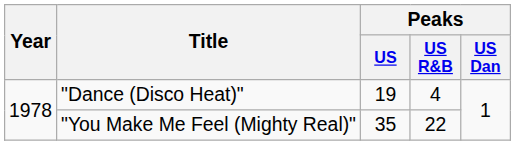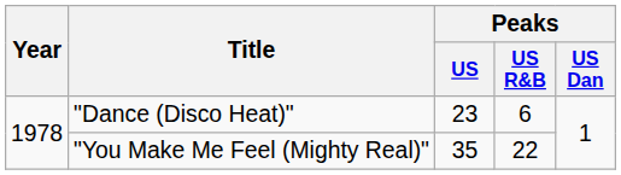 <table class="wikitable" style="text-align:center;">
 <tr>
 <th scope="col" rowspan="2">Year</th>
 <th scope="col" rowspan="2">Title</th>
 <th scope="col" colspan="3">Peaks</th>
 </tr>
 <tr style="font-size:smaller;">
 <th scope="col" width="35"><a href='#'>US</a><br></th>
 <th scope="col" width="35"><a href='#'>US<br>R&B</a><br></th>
 <th scope="col" width="35"><a href='#'>US<br>Dan</a><br></th>
 </tr>
 <tr>
 <td rowspan="2">1978</td>
 <td align="left">"Dance (Disco Heat)"</td>
-<td>19</td>
-<td>4</td>
+<td>23</td>
+<td>6</td>
 <td rowspan="2">1</td>
 </tr>
 <tr>
 <td align="left">"You Make Me Feel (Mighty Real)"</td>
 <td>35</td>
 <td>22</td>
 </tr>
 </table>
